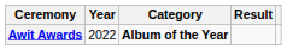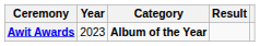 <table class="wikitable plainrowheaders">
 <tr>
 <th scope="col">Ceremony</th>
 <th scope="col">Year</th>
 <th scope="col">Category</th>
 <th scope="col">Result</th>
 <th scope="col" class="unsortable"></th>
 </tr>
 <tr>
 <th scope="row"><a href='#'>Awit Awards</a></th>
-<td align="center">2022</td>
+<td align="center">2023</td>
 <td align="center"><strong>Album of the Year</strong></td>
 <td></td>
 <td align="center"></td>
 </tr>
 </table>
